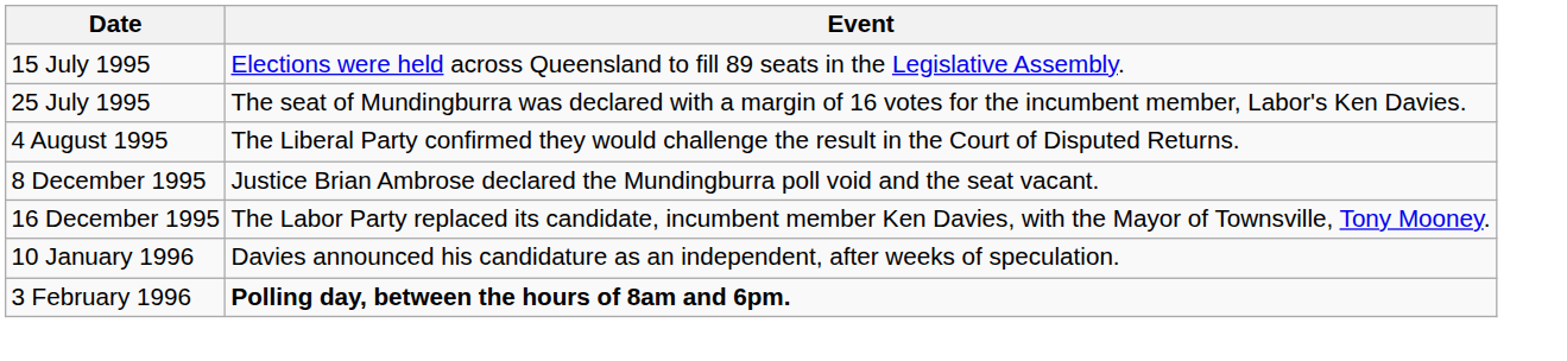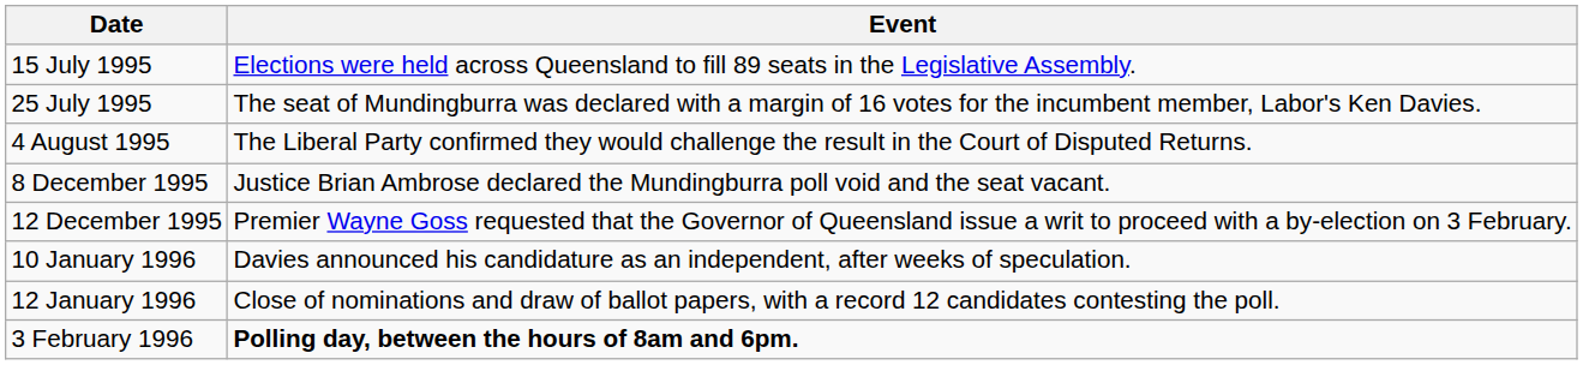 <table class="wikitable sortable">
 <tr>
 <th>Date</th>
 <th>Event</th>
 </tr>
 <tr>
 <td>15 July 1995</td>
 <td><a href='#'>Elections were held</a> across Queensland to fill 89 seats in the <a href='#'>Legislative Assembly</a>.</td>
 </tr>
 <tr>
 <td>25 July 1995</td>
 <td>The seat of Mundingburra was declared with a margin of 16 votes for the incumbent member, Labor's Ken Davies.</td>
 </tr>
 <tr>
 <td>4 August 1995</td>
 <td>The Liberal Party confirmed they would challenge the result in the Court of Disputed Returns.</td>
 </tr>
 <tr>
 <td>8 December 1995</td>
 <td>Justice Brian Ambrose declared the Mundingburra poll void and the seat vacant.</td>
 </tr>
 <tr>
-<td>16 December 1995</td>
-<td>The Labor Party replaced its candidate, incumbent member Ken Davies, with the Mayor of Townsville, <a href='#'>Tony Mooney</a>.</td>
+<td>12 December 1995</td>
+<td>Premier <a href='#'>Wayne Goss</a> requested that the Governor of Queensland issue a writ to proceed with a by-election on 3 February.</td>
 </tr>
 <tr>
 <td>10 January 1996</td>
 <td>Davies announced his candidature as an independent, after weeks of speculation.</td>
 </tr>
 <tr>
+<td>12 January 1996</td>
+<td>Close of nominations and draw of ballot papers, with a record 12 candidates contesting the poll.</td>
+</tr>
+<tr>
 <td>3 February 1996</td>
 <td><strong>Polling day, between the hours of 8am and 6pm.</strong></td>
 </tr>
 </table>
